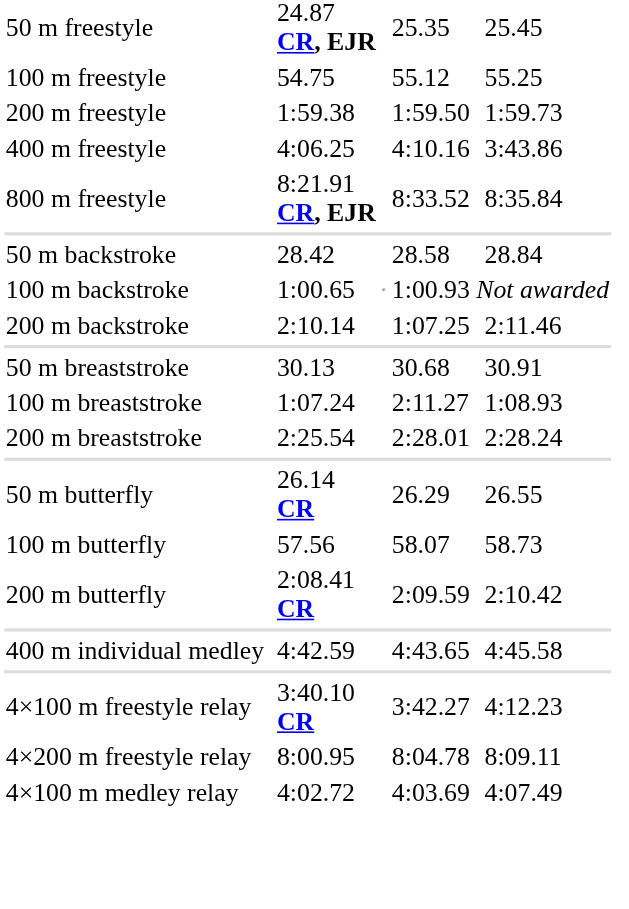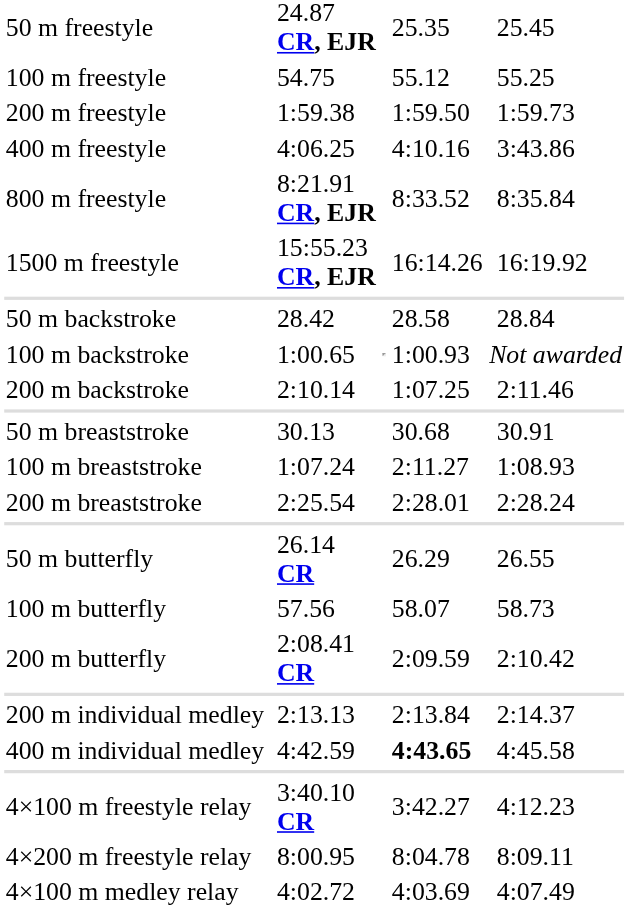 <table>
 <tr>
 <td>50 m freestyle</td>
 <td></td>
 <td>24.87<br><strong><a href='#'>CR</a>, EJR</strong></td>
 <td></td>
 <td>25.35</td>
 <td></td>
 <td>25.45</td>
 </tr>
 <tr>
 <td>100 m freestyle</td>
 <td></td>
 <td>54.75</td>
 <td></td>
 <td>55.12</td>
 <td></td>
 <td>55.25</td>
 </tr>
 <tr>
 <td>200 m freestyle</td>
 <td></td>
 <td>1:59.38</td>
 <td></td>
 <td>1:59.50</td>
 <td></td>
 <td>1:59.73</td>
 </tr>
 <tr>
 <td>400 m freestyle</td>
 <td></td>
 <td>4:06.25</td>
 <td></td>
 <td>4:10.16</td>
 <td></td>
 <td>3:43.86</td>
 </tr>
 <tr>
 <td>800 m freestyle</td>
 <td></td>
 <td>8:21.91<br><strong><a href='#'>CR</a>, EJR</strong></td>
 <td></td>
 <td>8:33.52</td>
 <td></td>
 <td>8:35.84</td>
+</tr>
+<tr>
+<td>1500 m freestyle</td>
+<td></td>
+<td>15:55.23<br><strong><a href='#'>CR</a>, EJR</strong></td>
+<td></td>
+<td>16:14.26</td>
+<td></td>
+<td>16:19.92</td>
 </tr>
 <tr bgcolor=#DDDDDD>
 <td colspan=7></td>
 </tr>
 <tr>
 <td>50 m backstroke</td>
 <td></td>
 <td>28.42</td>
 <td></td>
 <td>28.58</td>
 <td></td>
 <td>28.84</td>
 </tr>
 <tr>
 <td>100 m backstroke</td>
 <td></td>
 <td>1:00.65</td>
 <td><hr></td>
 <td>1:00.93</td>
 <td colspan=2><em>Not awarded</em></td>
 </tr>
 <tr>
 <td>200 m backstroke</td>
 <td></td>
 <td>2:10.14</td>
 <td></td>
 <td>1:07.25</td>
 <td></td>
 <td>2:11.46</td>
 </tr>
 <tr bgcolor=#DDDDDD>
 <td colspan=7></td>
 </tr>
 <tr>
 <td>50 m breaststroke</td>
 <td></td>
 <td>30.13</td>
 <td></td>
 <td>30.68</td>
 <td></td>
 <td>30.91</td>
 </tr>
 <tr>
 <td>100 m breaststroke</td>
 <td></td>
 <td>1:07.24</td>
 <td></td>
 <td>2:11.27</td>
 <td></td>
 <td>1:08.93</td>
 </tr>
 <tr>
 <td>200 m breaststroke</td>
 <td></td>
 <td>2:25.54</td>
 <td></td>
 <td>2:28.01</td>
 <td></td>
 <td>2:28.24</td>
 </tr>
 <tr bgcolor=#DDDDDD>
 <td colspan=7></td>
 </tr>
 <tr>
 <td>50 m butterfly</td>
 <td></td>
 <td>26.14<br><strong><a href='#'>CR</a></strong></td>
 <td></td>
 <td>26.29</td>
 <td></td>
 <td>26.55</td>
 </tr>
 <tr>
 <td>100 m butterfly</td>
 <td></td>
 <td>57.56</td>
 <td></td>
 <td>58.07</td>
 <td></td>
 <td>58.73</td>
 </tr>
 <tr>
 <td>200 m butterfly</td>
 <td></td>
 <td>2:08.41<br><strong><a href='#'>CR</a></strong></td>
 <td></td>
 <td>2:09.59</td>
 <td></td>
 <td>2:10.42</td>
 </tr>
 <tr bgcolor=#DDDDDD>
 <td colspan=7></td>
 </tr>
 <tr>
+<td>200 m individual medley</td>
+<td></td>
+<td>2:13.13</td>
+<td></td>
+<td>2:13.84</td>
+<td></td>
+<td>2:14.37</td>
+</tr>
+<tr>
 <td>400 m individual medley</td>
 <td></td>
 <td>4:42.59</td>
 <td></td>
-<td>4:43.65</td>
+<td><strong>4:43.65</strong></td>
 <td></td>
 <td>4:45.58</td>
 </tr>
 <tr bgcolor=#DDDDDD>
 <td colspan=7></td>
 </tr>
 <tr>
 <td>4×100 m freestyle relay</td>
 <td valign=top></td>
 <td>3:40.10<br><strong><a href='#'>CR</a></strong></td>
 <td valign=top></td>
 <td>3:42.27</td>
 <td valign=top></td>
 <td>4:12.23</td>
 </tr>
 <tr>
 <td>4×200 m freestyle relay</td>
 <td></td>
 <td>8:00.95</td>
 <td></td>
 <td>8:04.78</td>
 <td></td>
 <td>8:09.11</td>
 </tr>
 <tr>
 <td>4×100 m medley relay</td>
 <td valign=top></td>
 <td>4:02.72</td>
 <td valign=top></td>
 <td>4:03.69</td>
 <td valign=top></td>
 <td>4:07.49</td>
 </tr>
 </table>
